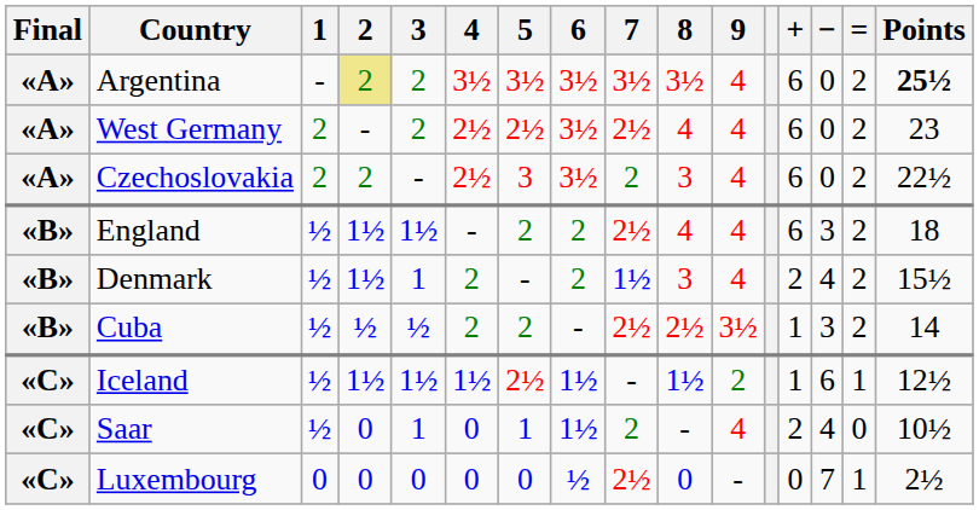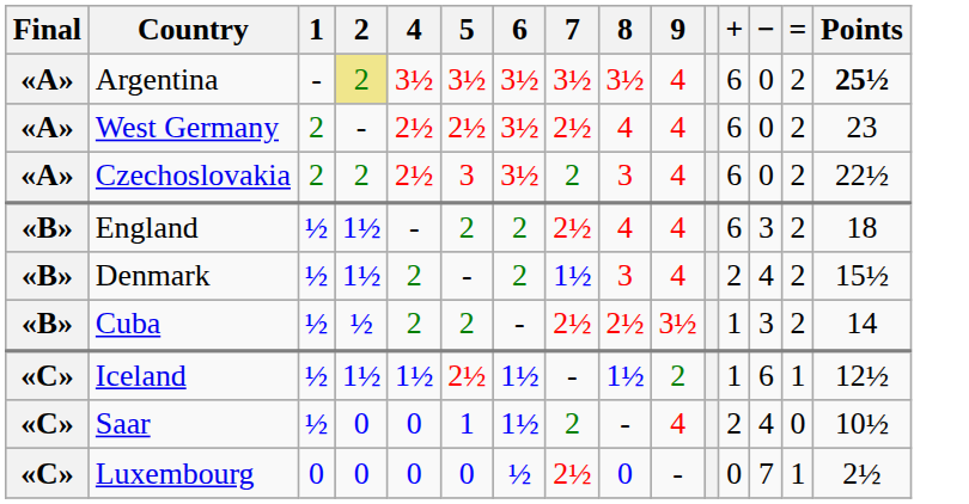 <table class="wikitable" style="text-align:center">
 <tr>
 <th>Final</th>
 <th>Country</th>
 <th>1</th>
 <th>2</th>
-<th>3</th>
 <th>4</th>
 <th>5</th>
 <th>6</th>
 <th>7</th>
 <th>8</th>
 <th>9</th>
 <th></th>
 <th>+</th>
 <th>−</th>
 <th>=</th>
 <th>Points</th>
 </tr>
 <tr>
 <th>«A»</th>
 <td style="text-align: left">Argentina</td>
 <td>-</td>
 <td style="background: khaki; color: green">2</td>
-<td style="color: green">2</td>
 <td style="color: red;">3½</td>
 <td style="color: red;">3½</td>
 <td style="color: red;">3½</td>
 <td style="color: red;">3½</td>
 <td style="color: red;">3½</td>
 <td style="color: red;">4</td>
 <th></th>
 <td>6</td>
 <td>0</td>
 <td>2</td>
 <td><strong>25½</strong></td>
 </tr>
 <tr>
 <th>«A»</th>
 <td style="text-align: left"><a href='#'>West Germany</a></td>
 <td style="color: green">2</td>
 <td>-</td>
-<td style="color: green">2</td>
 <td style="color: red;">2½</td>
 <td style="color: red;">2½</td>
 <td style="color: red;">3½</td>
 <td style="color: red;">2½</td>
 <td style="color: red;">4</td>
 <td style="color: red;">4</td>
 <th></th>
 <td>6</td>
 <td>0</td>
 <td>2</td>
 <td>23</td>
 </tr>
 <tr>
 <th>«A»</th>
 <td style="text-align: left"><a href='#'>Czechoslovakia</a></td>
 <td style="color: green">2</td>
 <td style="color: green">2</td>
-<td>-</td>
 <td style="color: red;">2½</td>
 <td style="color: red;">3</td>
 <td style="color: red;">3½</td>
 <td style="color: green">2</td>
 <td style="color: red;">3</td>
 <td style="color: red;">4</td>
 <th></th>
 <td>6</td>
 <td>0</td>
 <td>2</td>
 <td>22½</td>
 </tr>
 <tr style="border-top:2px solid grey;">
 <th>«B»</th>
 <td style="text-align: left">England</td>
 <td style="color: blue;">½</td>
-<td style="color: blue;">1½</td>
 <td style="color: blue;">1½</td>
 <td>-</td>
 <td style="color: green">2</td>
 <td style="color: green">2</td>
 <td style="color: red;">2½</td>
 <td style="color: red;">4</td>
 <td style="color: red;">4</td>
 <th></th>
 <td>6</td>
 <td>3</td>
 <td>2</td>
 <td>18</td>
 </tr>
 <tr>
 <th>«B»</th>
 <td style="text-align: left">Denmark</td>
 <td style="color: blue;">½</td>
 <td style="color: blue;">1½</td>
-<td style="color: blue;">1</td>
 <td style="color: green">2</td>
 <td>-</td>
 <td style="color: green">2</td>
 <td style="color: blue;">1½</td>
 <td style="color: red;">3</td>
 <td style="color: red;">4</td>
 <th></th>
 <td>2</td>
 <td>4</td>
 <td>2</td>
 <td>15½</td>
 </tr>
 <tr>
 <th>«B»</th>
 <td style="text-align: left"><a href='#'>Cuba</a></td>
-<td style="color: blue;">½</td>
 <td style="color: blue;">½</td>
 <td style="color: blue;">½</td>
 <td style="color: green">2</td>
 <td style="color: green">2</td>
 <td>-</td>
 <td style="color: red;">2½</td>
 <td style="color: red;">2½</td>
 <td style="color: red;">3½</td>
 <th></th>
 <td>1</td>
 <td>3</td>
 <td>2</td>
 <td>14</td>
 </tr>
 <tr style="border-top:2px solid grey;">
 <th>«C»</th>
 <td style="text-align: left"><a href='#'>Iceland</a></td>
 <td style="color: blue;">½</td>
 <td style="color: blue;">1½</td>
 <td style="color: blue;">1½</td>
-<td style="color: blue;">1½</td>
 <td style="color: red;">2½</td>
 <td style="color: blue;">1½</td>
 <td>-</td>
 <td style="color: blue;">1½</td>
 <td style="color: green">2</td>
 <th></th>
 <td>1</td>
 <td>6</td>
 <td>1</td>
 <td>12½</td>
 </tr>
 <tr>
 <th>«C»</th>
 <td style="text-align: left"><a href='#'>Saar</a></td>
 <td style="color: blue;">½</td>
 <td style="color: blue;">0</td>
-<td style="color: blue;">1</td>
 <td style="color: blue;">0</td>
 <td style="color: blue;">1</td>
 <td style="color: blue;">1½</td>
 <td style="color: green">2</td>
 <td>-</td>
 <td style="color: red;">4</td>
 <th></th>
 <td>2</td>
 <td>4</td>
 <td>0</td>
 <td>10½</td>
 </tr>
 <tr>
 <th>«C»</th>
 <td style="text-align: left"><a href='#'>Luxembourg</a></td>
 <td style="color: blue;">0</td>
 <td style="color: blue;">0</td>
 <td style="color: blue;">0</td>
 <td style="color: blue;">0</td>
-<td style="color: blue;">0</td>
 <td style="color: blue;">½</td>
 <td style="color: red;">2½</td>
 <td style="color: blue;">0</td>
 <td>-</td>
 <th></th>
 <td>0</td>
 <td>7</td>
 <td>1</td>
 <td>2½</td>
 </tr>
 </table>
